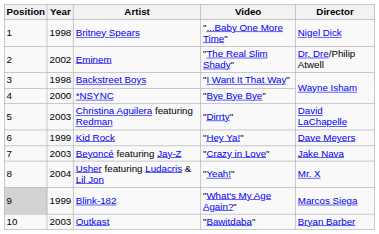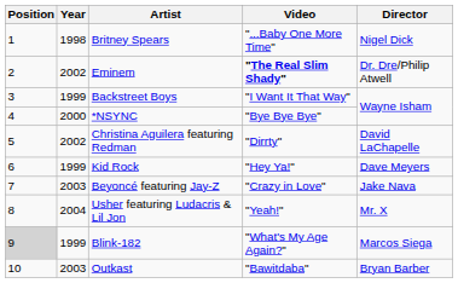 <table class="wikitable">
 <tr style="background:#f0f0ff;">
 <th>Position</th>
 <th>Year</th>
 <th>Artist</th>
 <th>Video</th>
 <th>Director</th>
 </tr>
 <tr>
 <td>1</td>
 <td>1998</td>
 <td><a href='#'>Britney Spears</a></td>
 <td>"<a href='#'>...Baby One More Time</a>"</td>
 <td><a href='#'>Nigel Dick</a></td>
 </tr>
 <tr>
 <td>2</td>
 <td>2002</td>
 <td><a href='#'>Eminem</a></td>
-<td>"<a href='#'>The Real Slim Shady</a>"</td>
+<td><strong>"<a href='#'>The Real Slim Shady</a>"</strong></td>
 <td><a href='#'>Dr. Dre</a>/Philip Atwell</td>
 </tr>
 <tr>
 <td>3</td>
-<td>1998</td>
+<td>1999</td>
 <td><a href='#'>Backstreet Boys</a></td>
 <td>"<a href='#'>I Want It That Way</a>"</td>
 <td rowspan="2"><a href='#'>Wayne Isham</a></td>
 </tr>
 <tr>
 <td>4</td>
 <td>2000</td>
 <td><a href='#'>*NSYNC</a></td>
 <td>"<a href='#'>Bye Bye Bye</a>"</td>
 </tr>
 <tr>
 <td>5</td>
-<td>2003</td>
+<td>2002</td>
 <td><a href='#'>Christina Aguilera</a> featuring <a href='#'>Redman</a></td>
 <td>"<a href='#'>Dirrty</a>"</td>
 <td><a href='#'>David LaChapelle</a></td>
 </tr>
 <tr>
 <td>6</td>
 <td>1999</td>
 <td><a href='#'>Kid Rock</a></td>
 <td>"<a href='#'>Hey Ya!</a>"</td>
 <td><a href='#'>Dave Meyers</a></td>
 </tr>
 <tr>
 <td>7</td>
 <td>2003</td>
 <td><a href='#'>Beyoncé</a> featuring <a href='#'>Jay-Z</a></td>
 <td>"<a href='#'>Crazy in Love</a>"</td>
 <td><a href='#'>Jake Nava</a></td>
 </tr>
 <tr>
 <td>8</td>
 <td>2004</td>
 <td><a href='#'>Usher</a> featuring <a href='#'>Ludacris</a> & <a href='#'>Lil Jon</a></td>
 <td>"<a href='#'>Yeah!</a>"</td>
 <td><a href='#'>Mr. X</a></td>
 </tr>
 <tr>
 <td style="background: lightgrey;">9</td>
 <td>1999</td>
 <td><a href='#'>Blink-182</a></td>
 <td>"<a href='#'>What's My Age Again?</a>"</td>
 <td><a href='#'>Marcos Siega</a></td>
 </tr>
 <tr>
 <td>10</td>
 <td>2003</td>
 <td><a href='#'>Outkast</a></td>
 <td>"<a href='#'>Bawitdaba</a>"</td>
 <td><a href='#'>Bryan Barber</a></td>
 </tr>
 </table>
